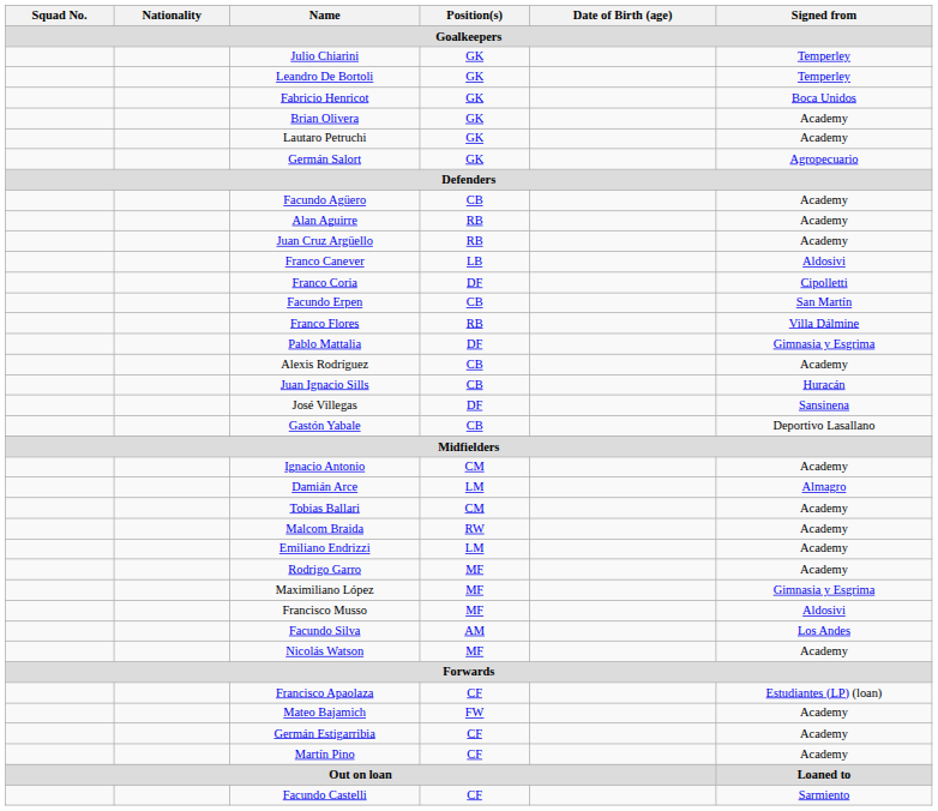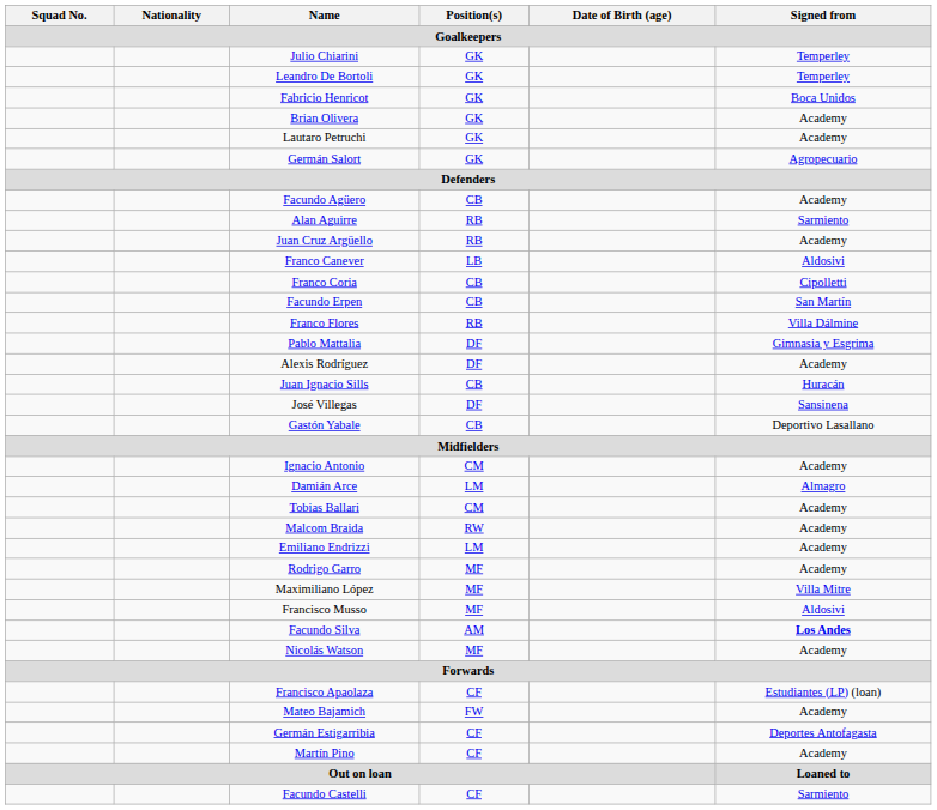 <table class="wikitable sortable" style="text-align:center; font-size:90%; width:85%;">
 <tr>
 <th style="background:#; color:; text-align:center;">Squad No.</th>
 <th style="background:#; color:; text-align:center;">Nationality</th>
 <th style="background:#; color:; text-align:center;">Name</th>
 <th style="background:#; color:; text-align:center;">Position(s)</th>
 <th style="background:#; color:; text-align:center;">Date of Birth (age)</th>
 <th style="background:#; color:; text-align:center;">Signed from</th>
 </tr>
 <tr>
 <th colspan="6" style="background:#dcdcdc; text-align:center;">Goalkeepers</th>
 </tr>
 <tr>
 <td></td>
 <td></td>
 <td><a href='#'>Julio Chiarini</a></td>
 <td><a href='#'>GK</a></td>
 <td></td>
 <td> <a href='#'>Temperley</a></td>
 </tr>
 <tr>
 <td></td>
 <td></td>
 <td><a href='#'>Leandro De Bortoli</a></td>
 <td><a href='#'>GK</a></td>
 <td></td>
 <td> <a href='#'>Temperley</a></td>
 </tr>
 <tr>
 <td></td>
 <td></td>
 <td><a href='#'>Fabricio Henricot</a></td>
 <td><a href='#'>GK</a></td>
 <td></td>
 <td> <a href='#'>Boca Unidos</a></td>
 </tr>
 <tr>
 <td></td>
 <td></td>
 <td><a href='#'>Brian Olivera</a></td>
 <td><a href='#'>GK</a></td>
 <td></td>
 <td>Academy</td>
 </tr>
 <tr>
 <td></td>
 <td></td>
 <td>Lautaro Petruchi</td>
 <td><a href='#'>GK</a></td>
 <td></td>
 <td>Academy</td>
 </tr>
 <tr>
 <td></td>
 <td></td>
 <td><a href='#'>Germán Salort</a></td>
 <td><a href='#'>GK</a></td>
 <td></td>
 <td> <a href='#'>Agropecuario</a></td>
 </tr>
 <tr>
 <th colspan="7" style="background:#dcdcdc; text-align:center;">Defenders</th>
 </tr>
 <tr>
 <td></td>
 <td></td>
 <td><a href='#'>Facundo Agüero</a></td>
 <td><a href='#'>CB</a></td>
 <td></td>
 <td>Academy</td>
 </tr>
 <tr>
 <td></td>
 <td></td>
 <td><a href='#'>Alan Aguirre</a></td>
 <td><a href='#'>RB</a></td>
 <td></td>
-<td>Academy</td>
+<td> <a href='#'>Sarmiento</a></td>
 </tr>
 <tr>
 <td></td>
 <td></td>
 <td><a href='#'>Juan Cruz Argüello</a></td>
 <td><a href='#'>RB</a></td>
 <td></td>
 <td>Academy</td>
 </tr>
 <tr>
 <td></td>
 <td></td>
 <td><a href='#'>Franco Canever</a></td>
 <td><a href='#'>LB</a></td>
 <td></td>
 <td> <a href='#'>Aldosivi</a></td>
 </tr>
 <tr>
 <td></td>
 <td></td>
 <td><a href='#'>Franco Coria</a></td>
-<td><a href='#'>DF</a></td>
+<td><a href='#'>CB</a></td>
 <td></td>
 <td> <a href='#'>Cipolletti</a></td>
 </tr>
 <tr>
 <td></td>
 <td></td>
 <td><a href='#'>Facundo Erpen</a></td>
 <td><a href='#'>CB</a></td>
 <td></td>
 <td> <a href='#'>San Martín</a></td>
 </tr>
 <tr>
 <td></td>
 <td></td>
 <td><a href='#'>Franco Flores</a></td>
 <td><a href='#'>RB</a></td>
 <td></td>
 <td> <a href='#'>Villa Dálmine</a></td>
 </tr>
 <tr>
 <td></td>
 <td></td>
 <td><a href='#'>Pablo Mattalia</a></td>
 <td><a href='#'>DF</a></td>
 <td></td>
 <td> <a href='#'>Gimnasia y Esgrima</a></td>
 </tr>
 <tr>
 <td></td>
 <td></td>
 <td>Alexis Rodríguez</td>
-<td><a href='#'>CB</a></td>
+<td><a href='#'>DF</a></td>
 <td></td>
 <td>Academy</td>
 </tr>
 <tr>
 <td></td>
 <td></td>
 <td><a href='#'>Juan Ignacio Sills</a></td>
 <td><a href='#'>CB</a></td>
 <td></td>
 <td> <a href='#'>Huracán</a></td>
 </tr>
 <tr>
 <td></td>
 <td></td>
 <td>José Villegas</td>
 <td><a href='#'>DF</a></td>
 <td></td>
 <td> <a href='#'>Sansinena</a></td>
 </tr>
 <tr>
 <td></td>
 <td></td>
 <td><a href='#'>Gastón Yabale</a></td>
 <td><a href='#'>CB</a></td>
 <td></td>
 <td> Deportivo Lasallano</td>
 </tr>
 <tr>
 <th colspan="7" style="background:#dcdcdc; text-align:center;">Midfielders</th>
 </tr>
 <tr>
 <td></td>
 <td></td>
 <td><a href='#'>Ignacio Antonio</a></td>
 <td><a href='#'>CM</a></td>
 <td></td>
 <td>Academy</td>
 </tr>
 <tr>
 <td></td>
 <td></td>
 <td><a href='#'>Damián Arce</a></td>
 <td><a href='#'>LM</a></td>
 <td></td>
 <td> <a href='#'>Almagro</a></td>
 </tr>
 <tr>
 <td></td>
 <td></td>
 <td><a href='#'>Tobias Ballari</a></td>
 <td><a href='#'>CM</a></td>
 <td></td>
 <td>Academy</td>
 </tr>
 <tr>
 <td></td>
 <td></td>
 <td><a href='#'>Malcom Braida</a></td>
 <td><a href='#'>RW</a></td>
 <td></td>
 <td>Academy</td>
 </tr>
 <tr>
 <td></td>
 <td></td>
 <td><a href='#'>Emiliano Endrizzi</a></td>
 <td><a href='#'>LM</a></td>
 <td></td>
 <td>Academy</td>
 </tr>
 <tr>
 <td></td>
 <td></td>
 <td><a href='#'>Rodrigo Garro</a></td>
 <td><a href='#'>MF</a></td>
 <td></td>
 <td>Academy</td>
 </tr>
 <tr>
 <td></td>
 <td></td>
 <td>Maximiliano López</td>
 <td><a href='#'>MF</a></td>
 <td></td>
-<td> <a href='#'>Gimnasia y Esgrima</a></td>
+<td> <a href='#'>Villa Mitre</a></td>
 </tr>
 <tr>
 <td></td>
 <td></td>
 <td>Francisco Musso</td>
 <td><a href='#'>MF</a></td>
 <td></td>
 <td> <a href='#'>Aldosivi</a></td>
 </tr>
 <tr>
 <td></td>
 <td></td>
 <td><a href='#'>Facundo Silva</a></td>
 <td><a href='#'>AM</a></td>
 <td></td>
-<td> <a href='#'>Los Andes</a></td>
+<td><strong> <a href='#'>Los Andes</a></strong></td>
 </tr>
 <tr>
 <td></td>
 <td></td>
 <td><a href='#'>Nicolás Watson</a></td>
 <td><a href='#'>MF</a></td>
 <td></td>
 <td>Academy</td>
 </tr>
 <tr>
 <th colspan="7" style="background:#dcdcdc; text-align:center;">Forwards</th>
 </tr>
 <tr>
 <td></td>
 <td></td>
 <td><a href='#'>Francisco Apaolaza</a></td>
 <td><a href='#'>CF</a></td>
 <td></td>
 <td> <a href='#'>Estudiantes (LP)</a> (loan)</td>
 </tr>
 <tr>
 <td></td>
 <td></td>
 <td><a href='#'>Mateo Bajamich</a></td>
 <td><a href='#'>FW</a></td>
 <td></td>
 <td>Academy</td>
 </tr>
 <tr>
 <td></td>
 <td> </td>
 <td><a href='#'>Germán Estigarribia</a></td>
 <td><a href='#'>CF</a></td>
 <td></td>
-<td>Academy</td>
+<td> <a href='#'>Deportes Antofagasta</a></td>
 </tr>
 <tr>
 <td></td>
 <td></td>
 <td><a href='#'>Martín Pino</a></td>
 <td><a href='#'>CF</a></td>
 <td></td>
 <td>Academy</td>
 </tr>
 <tr>
 <th colspan="5" style="background:#dcdcdc; text-align:center;">Out on loan</th>
 <th colspan="1" style="background:#dcdcdc; text-align:center;">Loaned to</th>
 </tr>
 <tr>
 <td></td>
 <td></td>
 <td><a href='#'>Facundo Castelli</a></td>
 <td><a href='#'>CF</a></td>
 <td></td>
 <td> <a href='#'>Sarmiento</a></td>
 </tr>
 </table>
